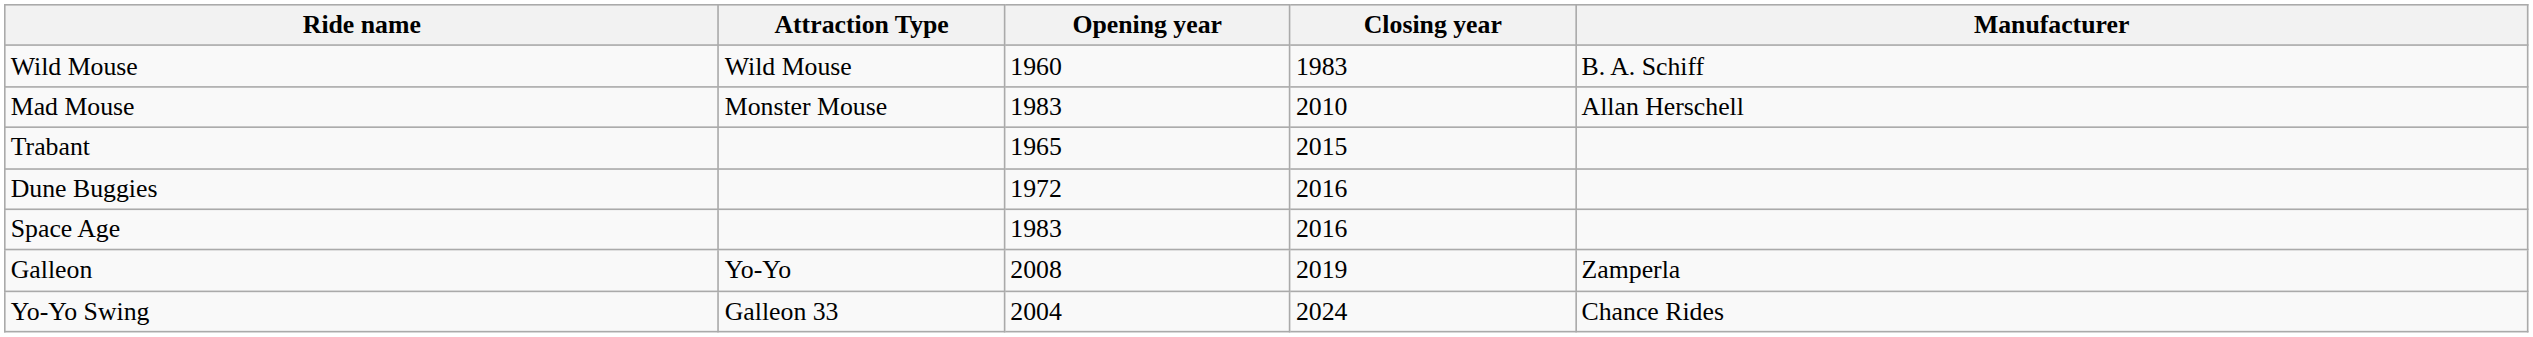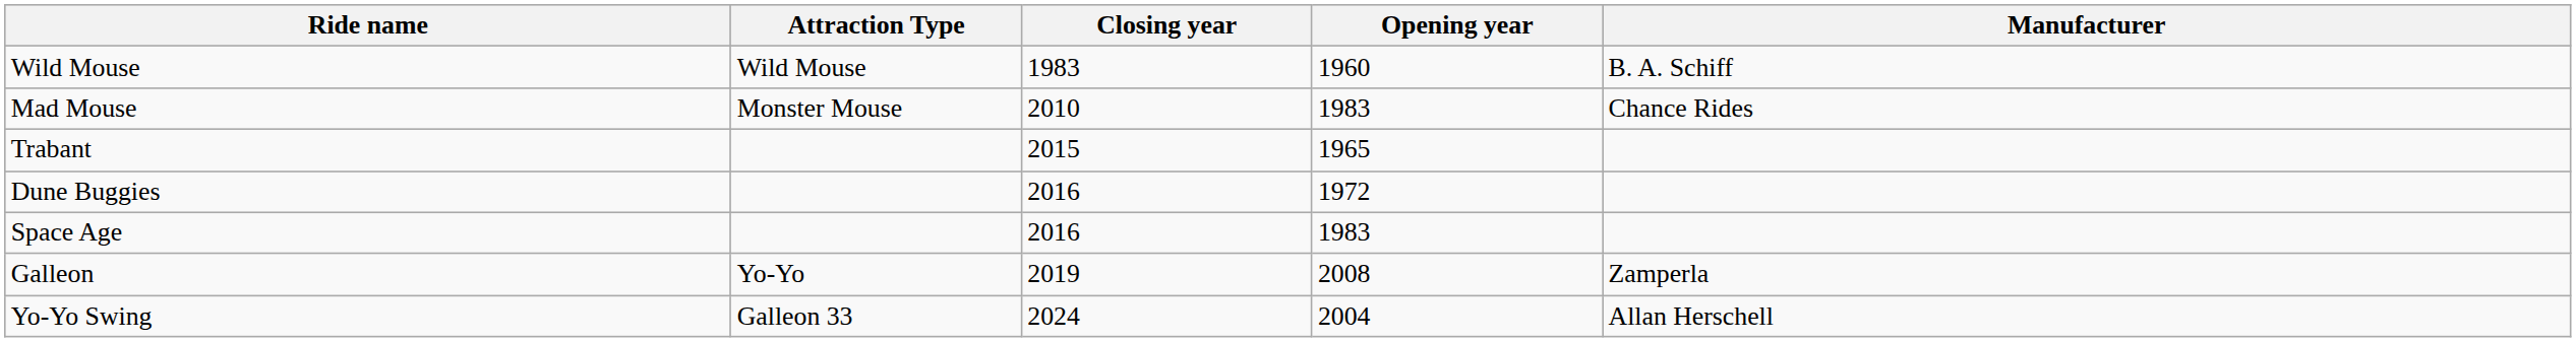 <table class="wikitable sortable">
 <tr>
 <th style="width:15%;">Ride name</th>
 <th style="width:6%;">Attraction Type</th>
+<th style="width:6%;">Closing year</th>
 <th style="width:6%;">Opening year</th>
-<th style="width:6%;">Closing year</th>
 <th style="width:20%;">Manufacturer</th>
 </tr>
 <tr>
 <td>Wild Mouse</td>
 <td>Wild Mouse</td>
+<td>1983</td>
 <td>1960</td>
-<td>1983</td>
 <td>B. A. Schiff</td>
 </tr>
 <tr>
 <td>Mad Mouse</td>
 <td>Monster Mouse</td>
+<td>2010</td>
 <td>1983</td>
-<td>2010</td>
-<td>Allan Herschell</td>
+<td>Chance Rides</td>
 </tr>
 <tr>
 <td>Trabant</td>
 <td></td>
+<td>2015</td>
 <td>1965</td>
-<td>2015</td>
 <td></td>
 </tr>
 <tr>
 <td>Dune Buggies</td>
 <td></td>
+<td>2016</td>
 <td>1972</td>
-<td>2016</td>
 <td></td>
 </tr>
 <tr>
 <td>Space Age</td>
 <td></td>
+<td>2016</td>
 <td>1983</td>
-<td>2016</td>
 <td></td>
 </tr>
 <tr>
 <td>Galleon</td>
 <td>Yo-Yo</td>
+<td>2019</td>
 <td>2008</td>
-<td>2019</td>
 <td>Zamperla</td>
 </tr>
 <tr>
 <td>Yo-Yo Swing</td>
 <td>Galleon 33</td>
+<td>2024</td>
 <td>2004</td>
-<td>2024</td>
-<td>Chance Rides</td>
+<td>Allan Herschell</td>
 </tr>
 </table>
